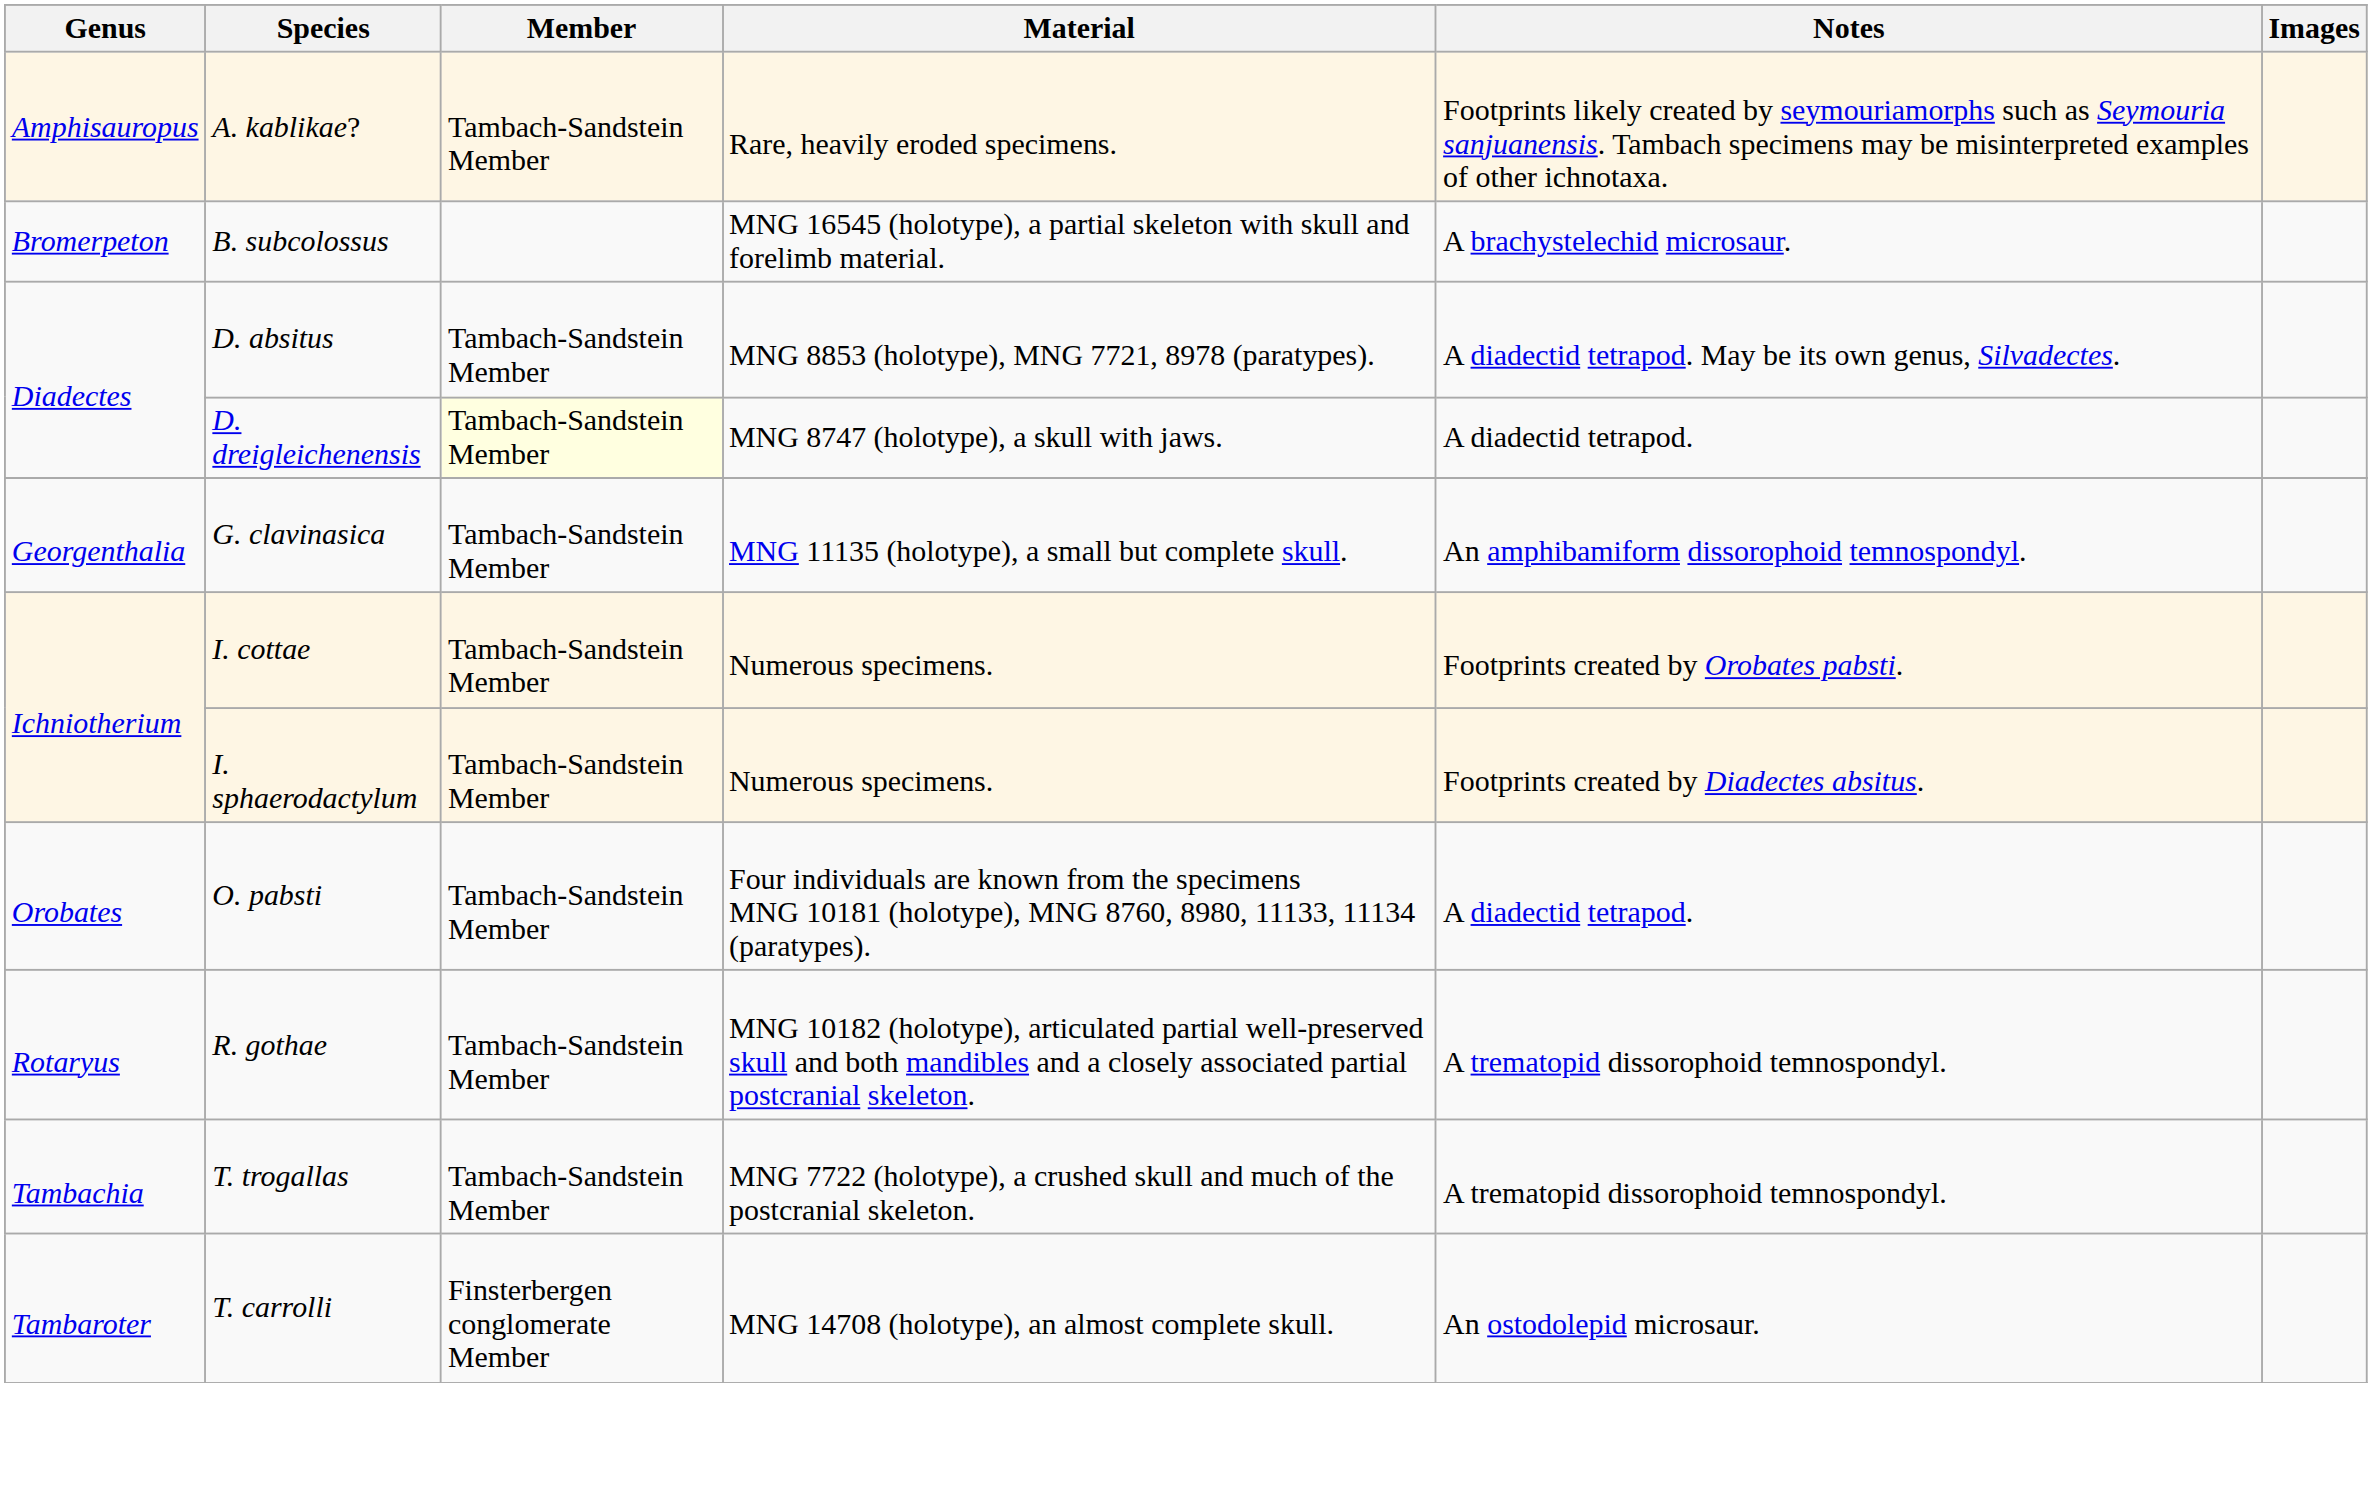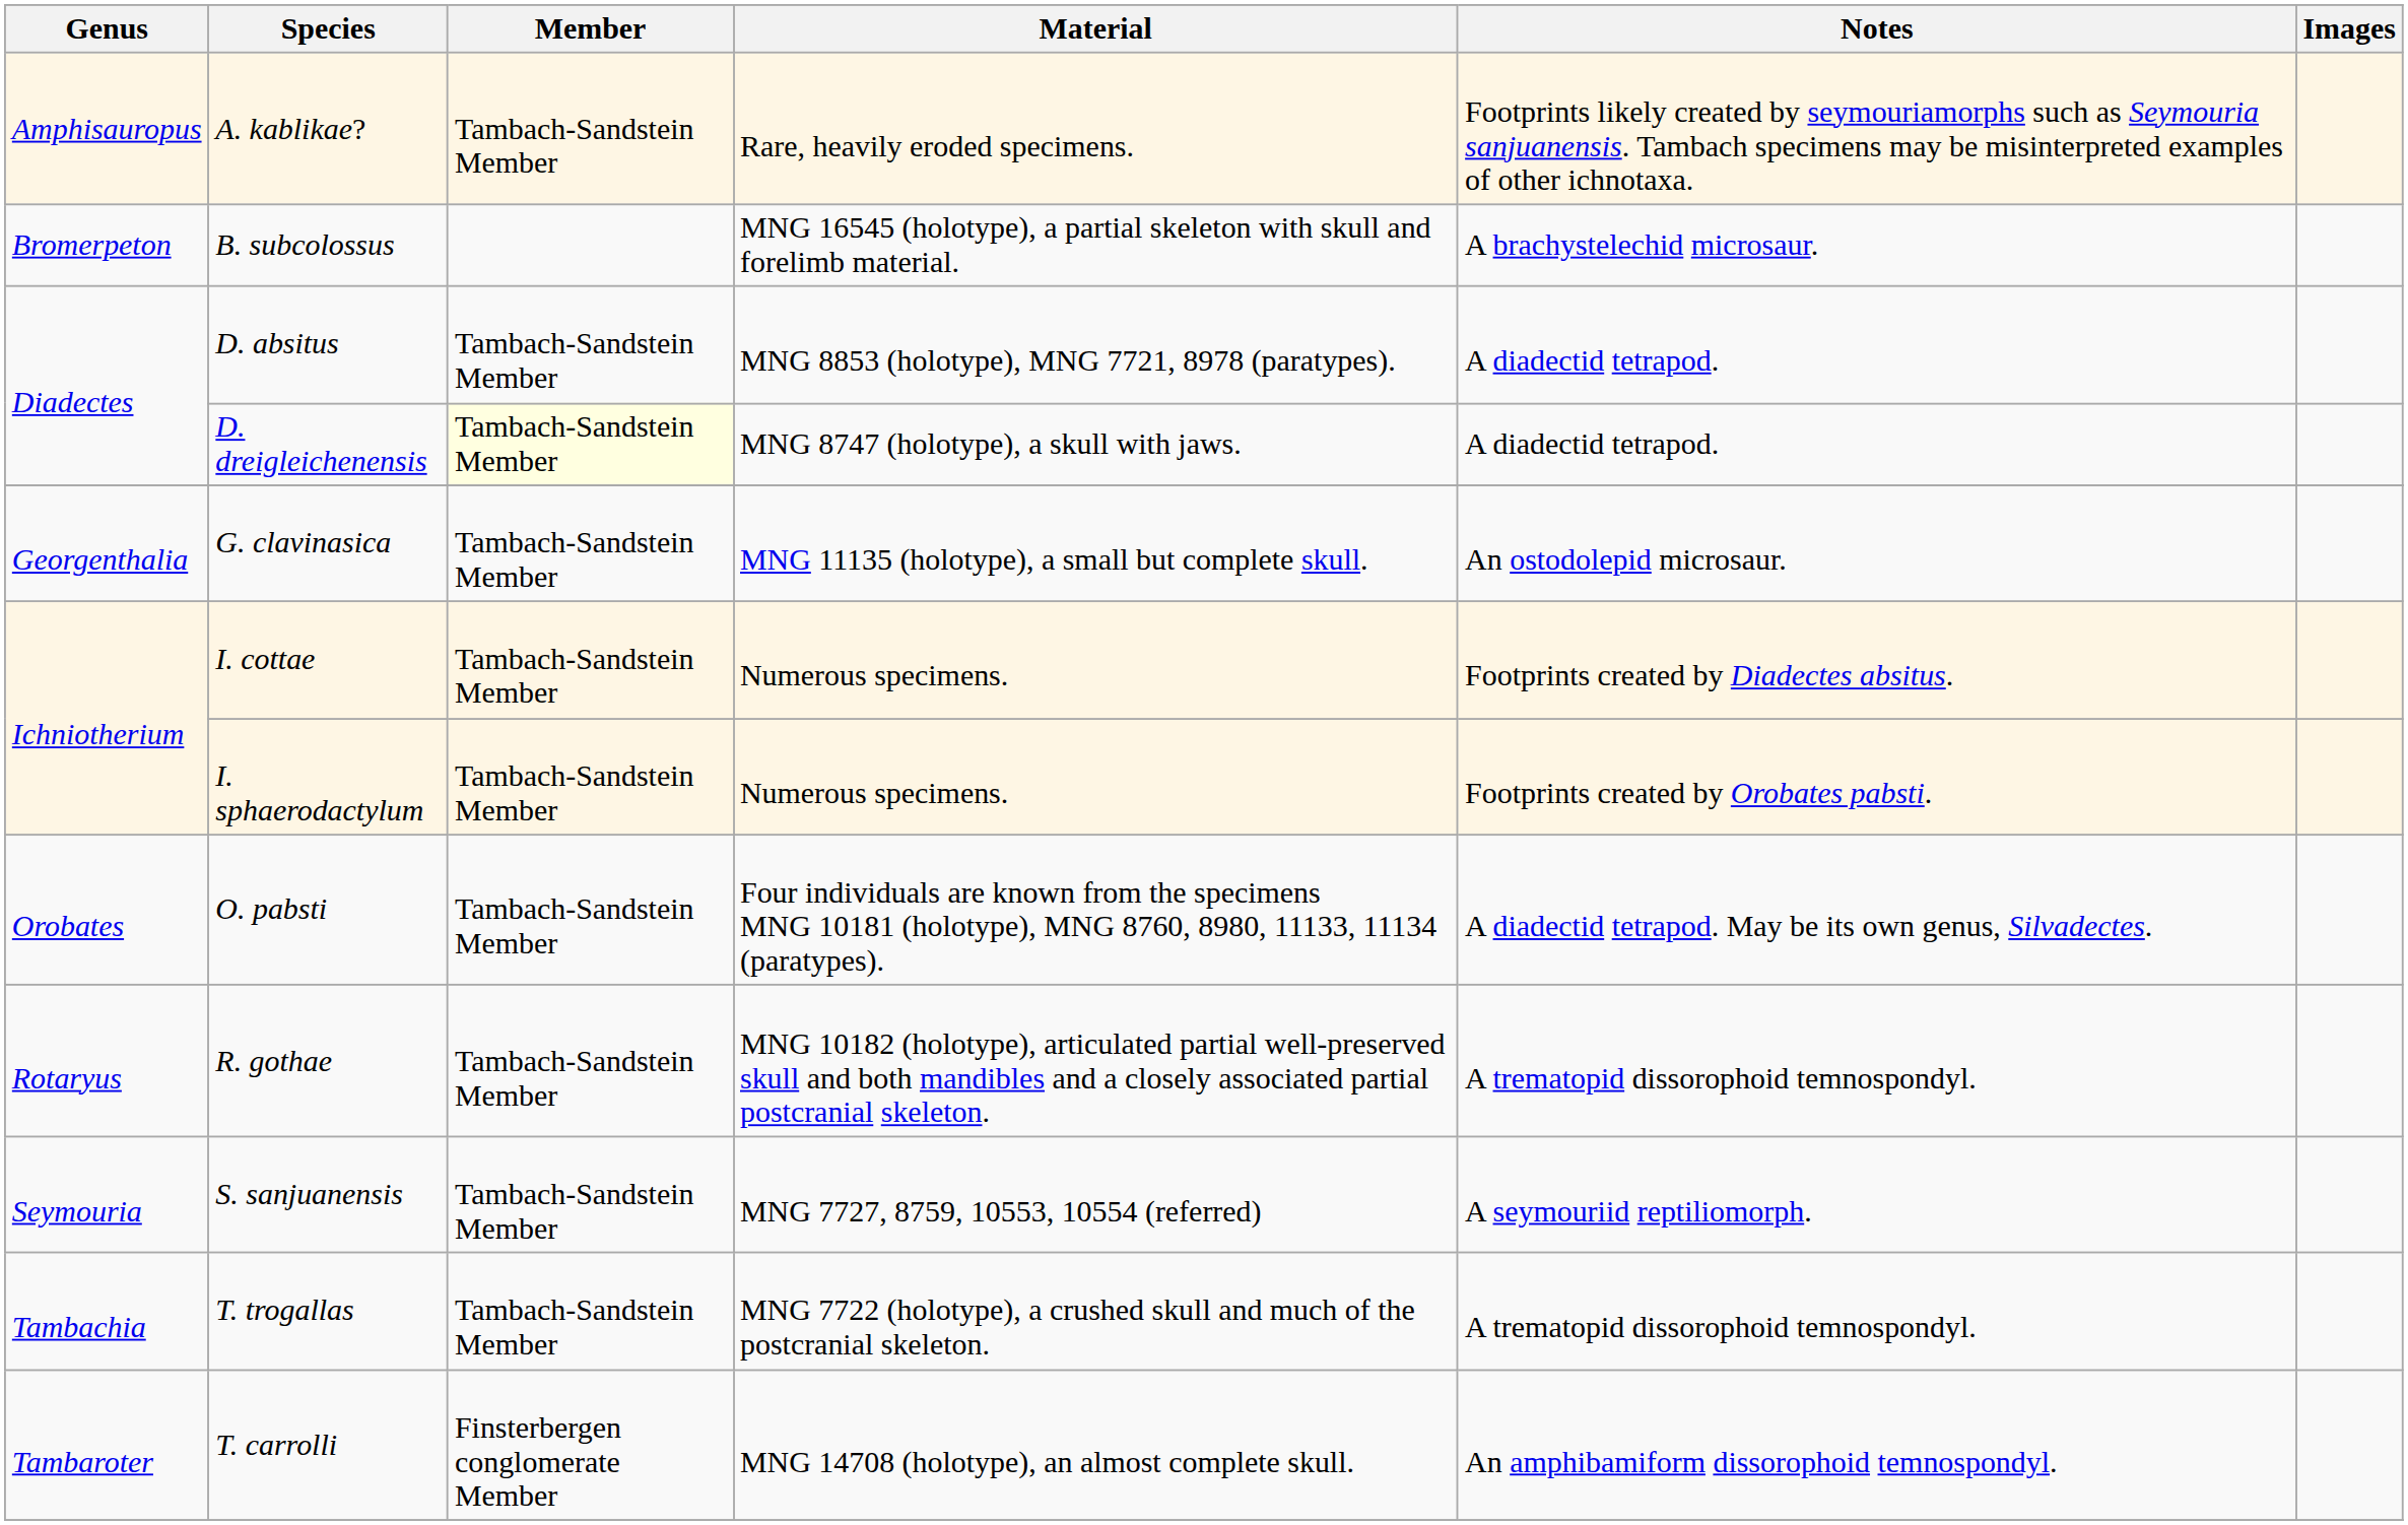 <table class="wikitable sortable" align="center" width="100%">
 <tr>
 <th>Genus</th>
 <th>Species</th>
 <th>Member</th>
 <th class="unsortable">Material</th>
 <th class="unsortable">Notes</th>
 <th class="unsortable">Images</th>
 </tr>
 <tr style="background:#FEF6E4;">
 <td><em><a href='#'>Amphisauropus</a></em></td>
 <td><em>A. kablikae</em>?</td>
 <td style="background:#FEF6E4;"><br>Tambach-Sandstein Member</td>
 <td style="background:#FEF6E4;"><br>Rare, heavily eroded specimens.</td>
 <td style="background:#FEF6E4;"><br>Footprints likely created by <a href='#'>seymouriamorphs</a> such as <em><a href='#'>Seymouria sanjuanensis</a></em>. Tambach specimens may be misinterpreted examples of other ichnotaxa.</td>
 <td style="background:#FEF6E4;"></td>
 </tr>
 <tr>
 <td><em><a href='#'>Bromerpeton</a></em></td>
 <td><em>B. subcolossus</em></td>
 <td></td>
 <td>MNG 16545 (holotype), a partial skeleton with skull and forelimb material.</td>
 <td>A <a href='#'>brachystelechid</a> <a href='#'>microsaur</a>.</td>
 <td></td>
 </tr>
 <tr>
 <td rowspan = 2><br><em><a href='#'>Diadectes</a></em></td>
 <td><em>D. absitus</em></td>
 <td><br>Tambach-Sandstein Member</td>
 <td><br>MNG 8853 (holotype), MNG 7721, 8978 (paratypes).</td>
-<td><br>A <a href='#'>diadectid</a> <a href='#'>tetrapod</a>. May be its own genus, <em><a href='#'>Silvadectes</a></em>.</td>
+<td><br>A <a href='#'>diadectid</a> <a href='#'>tetrapod</a>.</td>
 <td><br></td>
 </tr>
 <tr>
 <td><a href='#'><em>D. dreigleichenensis</em></a></td>
 <td style="background: lightyellow;">Tambach-Sandstein Member</td>
 <td>MNG 8747 (holotype), a skull with jaws.</td>
 <td>A diadectid tetrapod.</td>
 <td></td>
 </tr>
 <tr>
 </tr>
 <tr>
 <td><br><em><a href='#'>Georgenthalia</a></em></td>
 <td><em>G. clavinasica</em></td>
 <td><br>Tambach-Sandstein Member</td>
 <td><br><a href='#'>MNG</a> 11135 (holotype), a small but complete <a href='#'>skull</a>.</td>
-<td><br>An <a href='#'>amphibamiform</a> <a href='#'>dissorophoid</a> <a href='#'>temnospondyl</a>.</td>
+<td><br>An <a href='#'>ostodolepid</a> microsaur.</td>
 <td></td>
 </tr>
 <tr style="background:#FEF6E4;">
 <td rowspan = 2><br><em><a href='#'>Ichniotherium</a></em></td>
 <td><em>I. cottae</em></td>
 <td style="background:#FEF6E4;"><br>Tambach-Sandstein Member</td>
 <td style="background:#FEF6E4;"><br>Numerous specimens.</td>
-<td style="background:#FEF6E4;"><br>Footprints created by <em><a href='#'>Orobates pabsti</a></em>.</td>
+<td style="background:#FEF6E4;"><br>Footprints created by <em><a href='#'>Diadectes absitus</a></em>.</td>
 <td style="background:#FEF6E4;"></td>
 </tr>
 <tr>
 <td style="background:#FEF6E4;"><br><em>I. sphaerodactylum</em></td>
 <td style="background:#FEF6E4;"><br>Tambach-Sandstein Member</td>
 <td style="background:#FEF6E4;"><br>Numerous specimens.</td>
-<td style="background:#FEF6E4;"><br>Footprints created by <em><a href='#'>Diadectes absitus</a></em>.</td>
+<td style="background:#FEF6E4;"><br>Footprints created by <em><a href='#'>Orobates pabsti</a></em>.</td>
 <td style="background:#FEF6E4;"></td>
 </tr>
 <tr>
 <td><br><em><a href='#'>Orobates</a></em></td>
 <td><em>O. pabsti</em></td>
 <td><br>Tambach-Sandstein Member</td>
 <td><br>Four individuals are known from the specimens MNG 10181 (holotype), MNG 8760, 8980, 11133, 11134 (paratypes).</td>
-<td><br>A <a href='#'>diadectid</a> <a href='#'>tetrapod</a>.</td>
+<td><br>A <a href='#'>diadectid</a> <a href='#'>tetrapod</a>. May be its own genus, <em><a href='#'>Silvadectes</a></em>.</td>
 <td><br></td>
 </tr>
 <tr>
 <td><br><em><a href='#'>Rotaryus</a></em></td>
 <td><em>R. gothae</em></td>
 <td><br>Tambach-Sandstein Member</td>
 <td><br>MNG 10182 (holotype), articulated partial well-preserved <a href='#'>skull</a> and both <a href='#'>mandibles</a> and a closely associated partial <a href='#'>postcranial</a> <a href='#'>skeleton</a>.</td>
 <td><br>A <a href='#'>trematopid</a> dissorophoid temnospondyl.</td>
+<td><br></td>
+</tr>
+<tr>
+<td><br><em><a href='#'>Seymouria</a></em></td>
+<td><em>S. sanjuanensis</em></td>
+<td><br>Tambach-Sandstein Member</td>
+<td><br>MNG 7727, 8759, 10553, 10554 (referred)</td>
+<td><br>A <a href='#'>seymouriid</a> <a href='#'>reptiliomorph</a>.</td>
 <td><br></td>
 </tr>
 <tr>
 <td><br><em><a href='#'>Tambachia</a></em></td>
 <td><em>T. trogallas</em></td>
 <td><br>Tambach-Sandstein Member</td>
 <td><br>MNG 7722 (holotype), a crushed skull and much of the postcranial skeleton.</td>
 <td><br>A trematopid dissorophoid temnospondyl.</td>
 <td><br></td>
 </tr>
 <tr>
 <td><br><em><a href='#'>Tambaroter</a></em></td>
 <td><em>T. carrolli</em></td>
 <td><br>Finsterbergen conglomerate Member</td>
 <td><br>MNG 14708 (holotype), an almost complete skull.</td>
-<td><br>An <a href='#'>ostodolepid</a> microsaur.</td>
+<td><br>An <a href='#'>amphibamiform</a> <a href='#'>dissorophoid</a> <a href='#'>temnospondyl</a>.</td>
 <td></td>
 </tr>
 <tr>
 </tr>
 </table>
